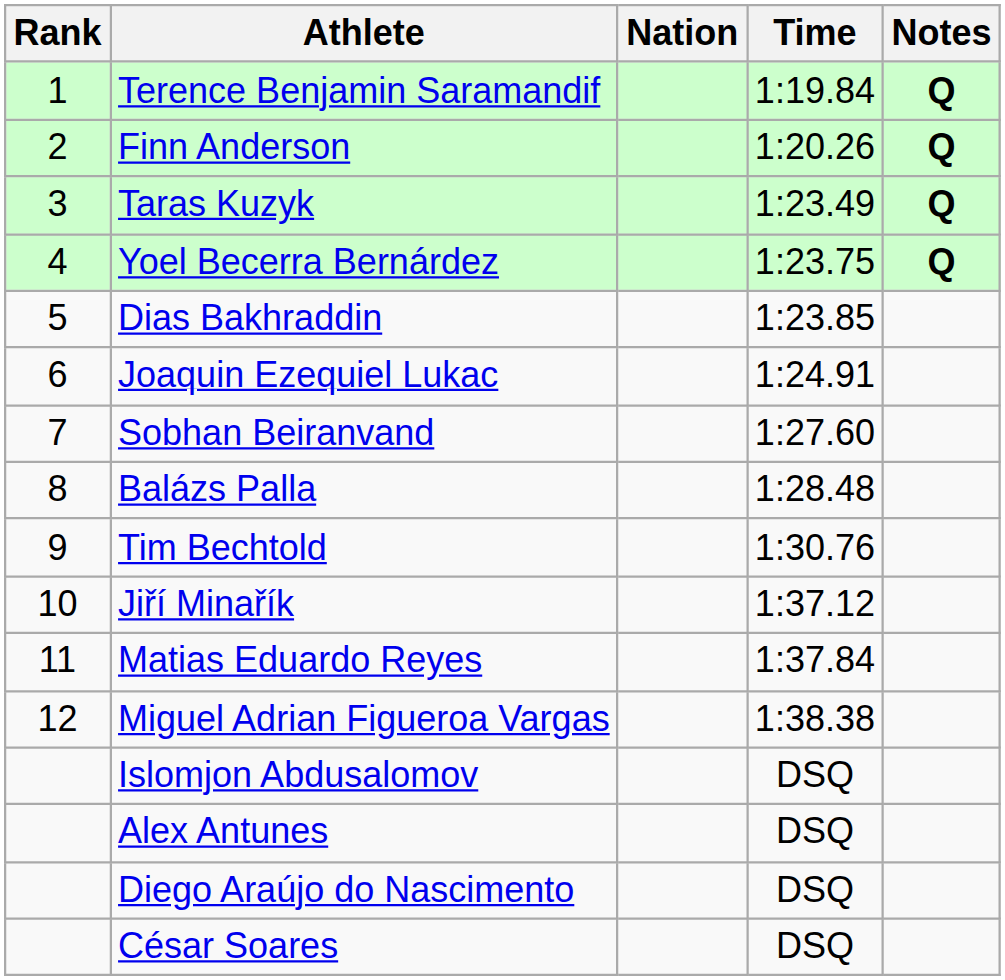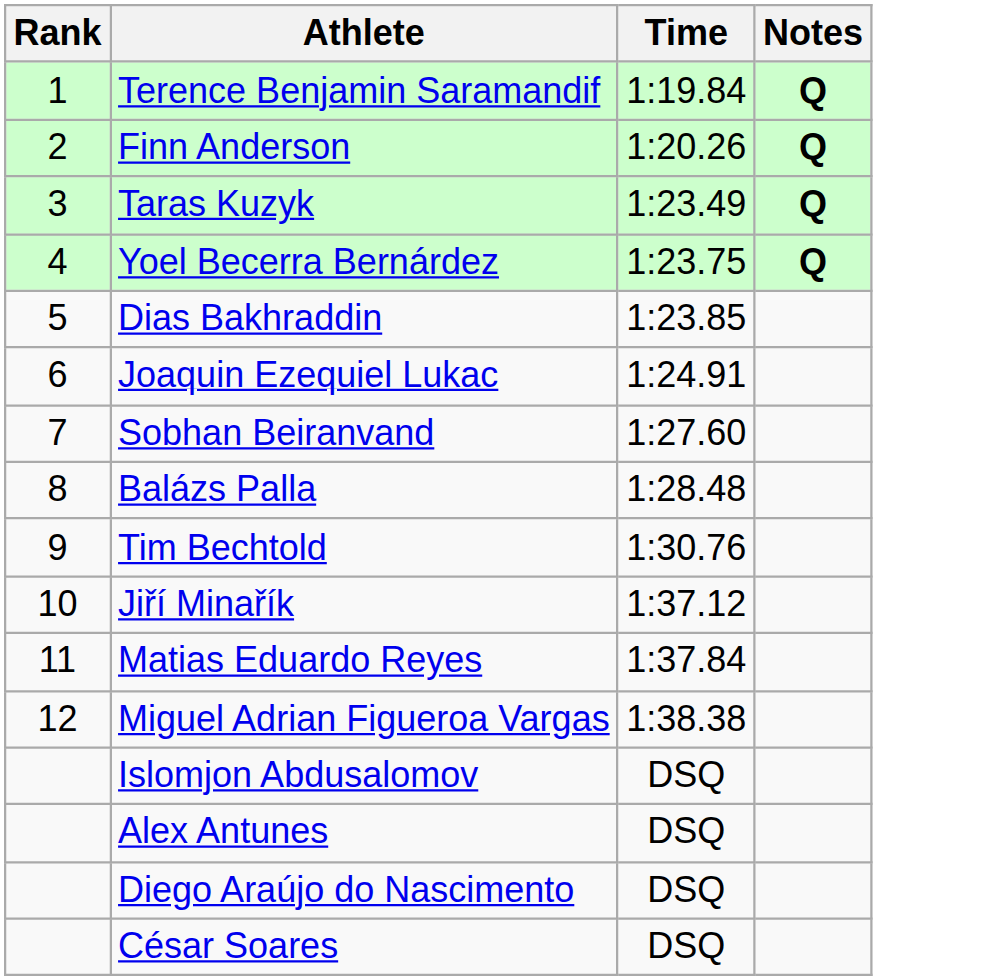 <table class="wikitable sortable" style="text-align:center;">
 <tr>
 <th>Rank</th>
 <th>Athlete</th>
-<th>Nation</th>
 <th>Time</th>
 <th>Notes</th>
 </tr>
 <tr bgcolor=ccffcc>
 <td>1</td>
 <td align=left><a href='#'>Terence Benjamin Saramandif</a></td>
-<td align=left></td>
 <td>1:19.84</td>
 <td><strong>Q</strong></td>
 </tr>
 <tr bgcolor=ccffcc>
 <td>2</td>
 <td align=left><a href='#'>Finn Anderson</a></td>
-<td align=left></td>
 <td>1:20.26</td>
 <td><strong>Q</strong></td>
 </tr>
 <tr bgcolor=ccffcc>
 <td>3</td>
 <td align=left><a href='#'>Taras Kuzyk</a></td>
-<td align=left></td>
 <td>1:23.49</td>
 <td><strong>Q</strong></td>
 </tr>
 <tr bgcolor=ccffcc>
 <td>4</td>
 <td align=left><a href='#'>Yoel Becerra Bernárdez</a></td>
-<td align=left></td>
 <td>1:23.75</td>
 <td><strong>Q</strong></td>
 </tr>
 <tr>
 <td>5</td>
 <td align=left><a href='#'>Dias Bakhraddin</a></td>
-<td align=left></td>
 <td>1:23.85</td>
 <td></td>
 </tr>
 <tr>
 <td>6</td>
 <td align=left><a href='#'>Joaquin Ezequiel Lukac</a></td>
-<td align=left></td>
 <td>1:24.91</td>
 <td></td>
 </tr>
 <tr>
 <td>7</td>
 <td align=left><a href='#'>Sobhan Beiranvand</a></td>
-<td align=left></td>
 <td>1:27.60</td>
 <td></td>
 </tr>
 <tr>
 <td>8</td>
 <td align=left><a href='#'>Balázs Palla</a></td>
-<td align=left></td>
 <td>1:28.48</td>
 <td></td>
 </tr>
 <tr>
 <td>9</td>
 <td align=left><a href='#'>Tim Bechtold</a></td>
-<td align=left></td>
 <td>1:30.76</td>
 <td></td>
 </tr>
 <tr>
 <td>10</td>
 <td align=left><a href='#'>Jiří Minařík</a></td>
-<td align=left></td>
 <td>1:37.12</td>
 <td></td>
 </tr>
 <tr>
 <td>11</td>
 <td align=left><a href='#'>Matias Eduardo Reyes</a></td>
-<td align=left></td>
 <td>1:37.84</td>
 <td></td>
 </tr>
 <tr>
 <td>12</td>
 <td align=left><a href='#'>Miguel Adrian Figueroa Vargas</a></td>
-<td align=left></td>
 <td>1:38.38</td>
 <td></td>
 </tr>
 <tr>
 <td></td>
 <td align=left><a href='#'>Islomjon Abdusalomov</a></td>
-<td align=left></td>
 <td>DSQ</td>
 <td></td>
 </tr>
 <tr>
 <td></td>
 <td align=left><a href='#'>Alex Antunes</a></td>
-<td align=left></td>
 <td>DSQ</td>
 <td></td>
 </tr>
 <tr>
 <td></td>
 <td align=left><a href='#'>Diego Araújo do Nascimento</a></td>
-<td align=left></td>
 <td>DSQ</td>
 <td></td>
 </tr>
 <tr>
 <td></td>
 <td align=left><a href='#'>César Soares</a></td>
-<td align=left></td>
 <td>DSQ</td>
 <td></td>
 </tr>
 </table>
